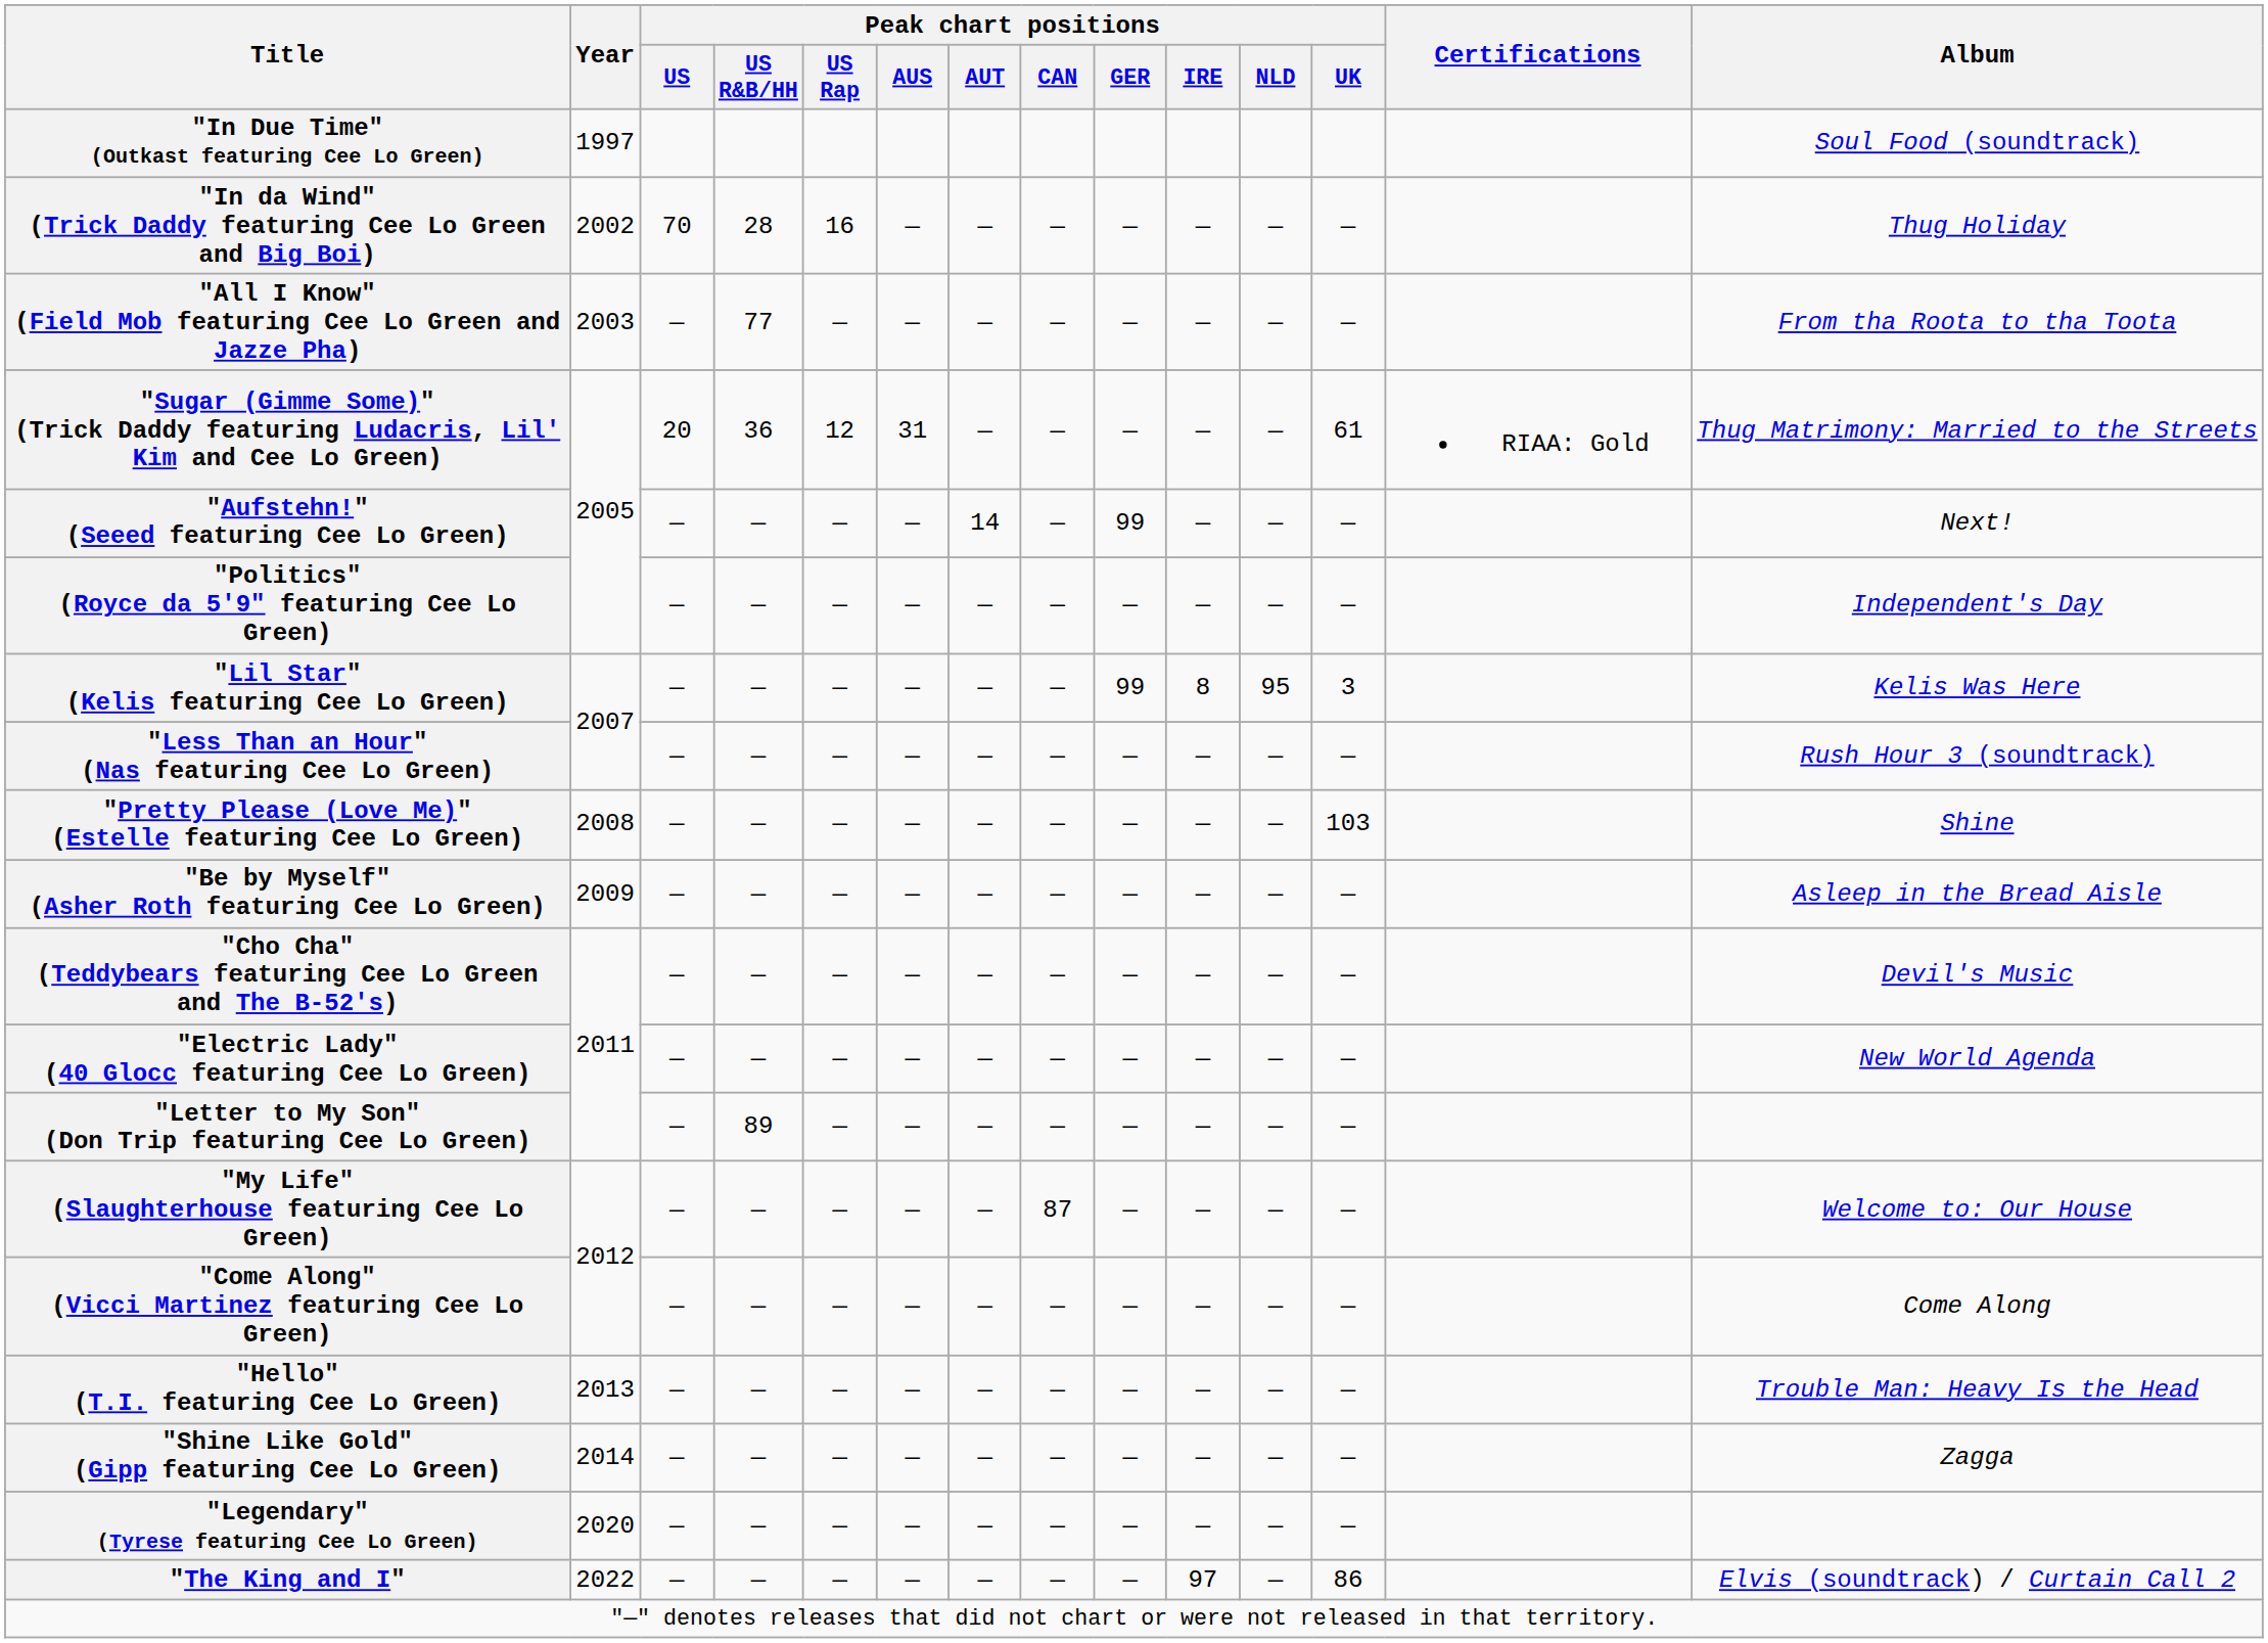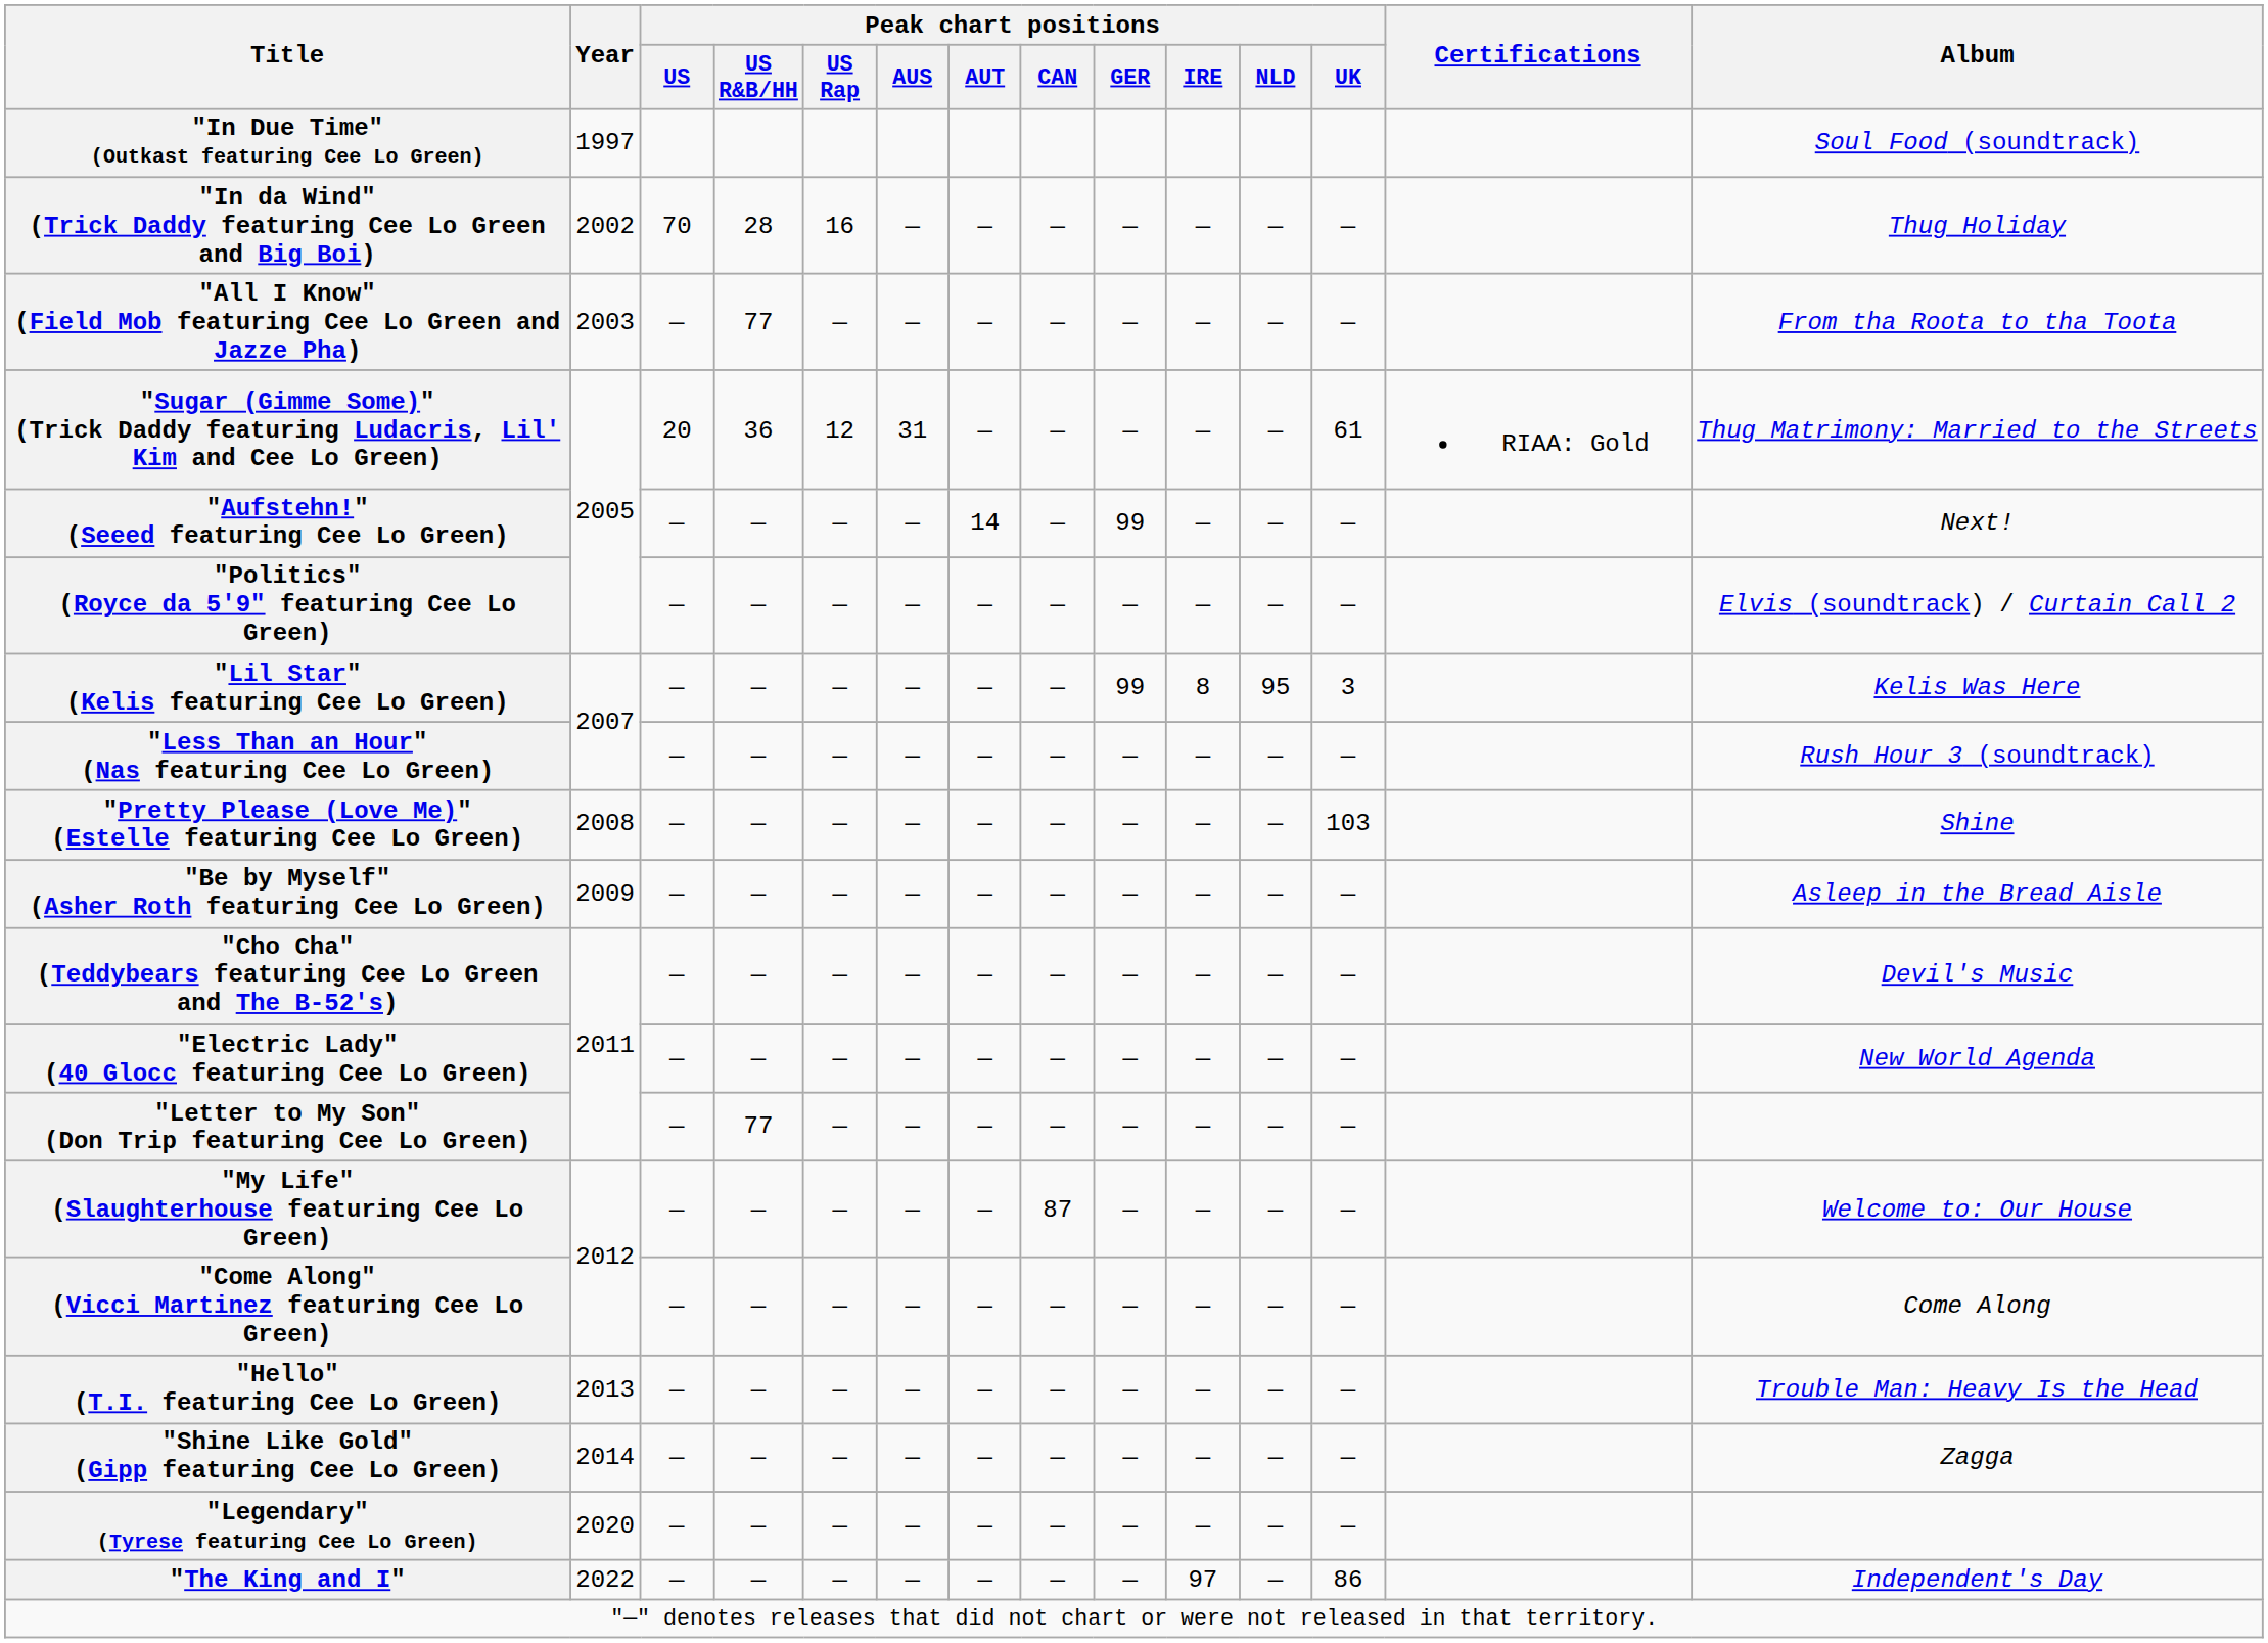 <table class="wikitable plainrowheaders" style="text-align:center;" border="1">
 <tr>
 <th scope="col" rowspan="2" style="width:22.5em;">Title</th>
 <th scope="col" rowspan="2">Year</th>
 <th scope="col" colspan="10">Peak chart positions</th>
 <th scope="col" rowspan="2" style="width:12em;"><a href='#'>Certifications</a></th>
 <th scope="col" rowspan="2">Album</th>
 </tr>
 <tr>
 <th scope="col" style="width:2.8em;font-size:90%;"><a href='#'>US</a><br></th>
 <th scope="col" style="width:2.8em;font-size:90%;"><a href='#'>US<br>R&B/HH</a><br></th>
 <th scope="col" style="width:2.8em;font-size:90%;"><a href='#'>US<br>Rap</a><br></th>
 <th scope="col" style="width:2.8em;font-size:90%;"><a href='#'>AUS</a><br></th>
 <th scope="col" style="width:2.8em;font-size:90%;"><a href='#'>AUT</a><br></th>
 <th scope="col" style="width:2.8em;font-size:90%;"><a href='#'>CAN</a><br></th>
 <th scope="col" style="width:2.8em;font-size:90%;"><a href='#'>GER</a><br></th>
 <th scope="col" style="width:2.8em;font-size:90%;"><a href='#'>IRE</a><br></th>
 <th scope="col" style="width:2.8em;font-size:90%;"><a href='#'>NLD</a><br></th>
 <th scope="col" style="width:2.8em;font-size:90%;"><a href='#'>UK</a><br></th>
 </tr>
 <tr>
 <th>"In Due Time"<br><small>(Outkast featuring Cee Lo Green)</small></th>
 <td>1997</td>
 <td></td>
 <td></td>
 <td></td>
 <td></td>
 <td></td>
 <td></td>
 <td></td>
 <td></td>
 <td></td>
 <td></td>
 <td></td>
 <td><a href='#'><em>Soul Food</em> (soundtrack)</a></td>
 </tr>
 <tr>
 <th scope="row">"In da Wind"<br><span>(<a href='#'>Trick Daddy</a> featuring Cee Lo Green and <a href='#'>Big Boi</a>)</span></th>
 <td>2002</td>
 <td>70</td>
 <td>28</td>
 <td>16</td>
 <td>—</td>
 <td>—</td>
 <td>—</td>
 <td>—</td>
 <td>—</td>
 <td>—</td>
 <td>—</td>
 <td></td>
 <td><em><a href='#'>Thug Holiday</a></em></td>
 </tr>
 <tr>
 <th scope="row">"All I Know"<br><span>(<a href='#'>Field Mob</a> featuring Cee Lo Green and <a href='#'>Jazze Pha</a>)</span></th>
 <td>2003</td>
 <td>—</td>
 <td>77</td>
 <td>—</td>
 <td>—</td>
 <td>—</td>
 <td>—</td>
 <td>—</td>
 <td>—</td>
 <td>—</td>
 <td>—</td>
 <td></td>
 <td><em><a href='#'>From tha Roota to tha Toota</a></em></td>
 </tr>
 <tr>
 <th scope="row">"<a href='#'>Sugar (Gimme Some)</a>"<br><span>(Trick Daddy featuring <a href='#'>Ludacris</a>, <a href='#'>Lil' Kim</a> and Cee Lo Green)</span></th>
 <td rowspan="3">2005</td>
 <td>20</td>
 <td>36</td>
 <td>12</td>
 <td>31</td>
 <td>—</td>
 <td>—</td>
 <td>—</td>
 <td>—</td>
 <td>—</td>
 <td>61</td>
 <td><br><ul><li>RIAA: Gold</li></ul></td>
 <td><em><a href='#'>Thug Matrimony: Married to the Streets</a></em></td>
 </tr>
 <tr>
 <th scope="row">"<a href='#'>Aufstehn!</a>"<br><span>(<a href='#'>Seeed</a> featuring Cee Lo Green)</span></th>
 <td>—</td>
 <td>—</td>
 <td>—</td>
 <td>—</td>
 <td>14</td>
 <td>—</td>
 <td>99</td>
 <td>—</td>
 <td>—</td>
 <td>—</td>
 <td></td>
 <td><em>Next!</em></td>
 </tr>
 <tr>
 <th scope="row">"Politics"<br><span>(<a href='#'>Royce da 5'9"</a> featuring Cee Lo Green)</span></th>
 <td>—</td>
 <td>—</td>
 <td>—</td>
 <td>—</td>
 <td>—</td>
 <td>—</td>
 <td>—</td>
 <td>—</td>
 <td>—</td>
 <td>—</td>
 <td></td>
-<td><em><a href='#'>Independent's Day</a></em></td>
+<td><a href='#'><em>Elvis</em> (soundtrack</a>) / <em><a href='#'>Curtain Call 2</a></em></td>
 </tr>
 <tr>
 <th scope="row">"<a href='#'>Lil Star</a>"<br><span>(<a href='#'>Kelis</a> featuring Cee Lo Green)</span></th>
 <td rowspan="2">2007</td>
 <td>—</td>
 <td>—</td>
 <td>—</td>
 <td>—</td>
 <td>—</td>
 <td>—</td>
 <td>99</td>
 <td>8</td>
 <td>95</td>
 <td>3</td>
 <td></td>
 <td><em><a href='#'>Kelis Was Here</a></em></td>
 </tr>
 <tr>
 <th scope="row">"<a href='#'>Less Than an Hour</a>"<br><span>(<a href='#'>Nas</a> featuring Cee Lo Green)</span></th>
 <td>—</td>
 <td>—</td>
 <td>—</td>
 <td>—</td>
 <td>—</td>
 <td>—</td>
 <td>—</td>
 <td>—</td>
 <td>—</td>
 <td>—</td>
 <td></td>
 <td><a href='#'><em>Rush Hour 3</em> (soundtrack)</a></td>
 </tr>
 <tr>
 <th scope="row">"<a href='#'>Pretty Please (Love Me)</a>"<br><span>(<a href='#'>Estelle</a> featuring Cee Lo Green)</span></th>
 <td>2008</td>
 <td>—</td>
 <td>—</td>
 <td>—</td>
 <td>—</td>
 <td>—</td>
 <td>—</td>
 <td>—</td>
 <td>—</td>
 <td>—</td>
 <td>103</td>
 <td></td>
 <td><em><a href='#'>Shine</a></em></td>
 </tr>
 <tr>
 <th scope="row">"Be by Myself"<br><span>(<a href='#'>Asher Roth</a> featuring Cee Lo Green)</span></th>
 <td>2009</td>
 <td>—</td>
 <td>—</td>
 <td>—</td>
 <td>—</td>
 <td>—</td>
 <td>—</td>
 <td>—</td>
 <td>—</td>
 <td>—</td>
 <td>—</td>
 <td></td>
 <td><em><a href='#'>Asleep in the Bread Aisle</a></em></td>
 </tr>
 <tr>
 <th scope="row">"Cho Cha"<br><span>(<a href='#'>Teddybears</a> featuring Cee Lo Green and <a href='#'>The B-52's</a>)</span></th>
 <td rowspan="3">2011</td>
 <td>—</td>
 <td>—</td>
 <td>—</td>
 <td>—</td>
 <td>—</td>
 <td>—</td>
 <td>—</td>
 <td>—</td>
 <td>—</td>
 <td>—</td>
 <td></td>
 <td><em><a href='#'>Devil's Music</a></em></td>
 </tr>
 <tr>
 <th scope="row">"Electric Lady"<br><span>(<a href='#'>40 Glocc</a> featuring Cee Lo Green)</span></th>
 <td>—</td>
 <td>—</td>
 <td>—</td>
 <td>—</td>
 <td>—</td>
 <td>—</td>
 <td>—</td>
 <td>—</td>
 <td>—</td>
 <td>—</td>
 <td></td>
 <td><em><a href='#'>New World Agenda</a></em></td>
 </tr>
 <tr>
 <th scope="row">"Letter to My Son"<br><span>(Don Trip featuring Cee Lo Green)</span></th>
 <td>—</td>
-<td>89</td>
+<td>77</td>
 <td>—</td>
 <td>—</td>
 <td>—</td>
 <td>—</td>
 <td>—</td>
 <td>—</td>
 <td>—</td>
 <td>—</td>
 <td></td>
 <td></td>
 </tr>
 <tr>
 <th scope="row">"My Life"<br><span>(<a href='#'>Slaughterhouse</a> featuring Cee Lo Green)</span></th>
 <td rowspan="2">2012</td>
 <td>—</td>
 <td>—</td>
 <td>—</td>
 <td>—</td>
 <td>—</td>
 <td>87</td>
 <td>—</td>
 <td>—</td>
 <td>—</td>
 <td>—</td>
 <td></td>
 <td><em><a href='#'>Welcome to: Our House</a></em></td>
 </tr>
 <tr>
 <th scope="row">"Come Along"<br><span>(<a href='#'>Vicci Martinez</a> featuring Cee Lo Green)</span></th>
 <td>—</td>
 <td>—</td>
 <td>—</td>
 <td>—</td>
 <td>—</td>
 <td>—</td>
 <td>—</td>
 <td>—</td>
 <td>—</td>
 <td>—</td>
 <td></td>
 <td><em>Come Along</em></td>
 </tr>
 <tr>
 <th scope="row">"Hello"<br><span>(<a href='#'>T.I.</a> featuring Cee Lo Green)</span></th>
 <td>2013</td>
 <td>—</td>
 <td>—</td>
 <td>—</td>
 <td>—</td>
 <td>—</td>
 <td>—</td>
 <td>—</td>
 <td>—</td>
 <td>—</td>
 <td>—</td>
 <td></td>
 <td><em><a href='#'>Trouble Man: Heavy Is the Head</a></em></td>
 </tr>
 <tr>
 <th scope="row">"Shine Like Gold"<br><span>(<a href='#'>Gipp</a> featuring Cee Lo Green)</span></th>
 <td>2014</td>
 <td>—</td>
 <td>—</td>
 <td>—</td>
 <td>—</td>
 <td>—</td>
 <td>—</td>
 <td>—</td>
 <td>—</td>
 <td>—</td>
 <td>—</td>
 <td></td>
 <td><em>Zagga</em></td>
 </tr>
 <tr>
 <th scope="row">"Legendary"<br><small>(<a href='#'>Tyrese</a> featuring Cee Lo Green)</small></th>
 <td>2020</td>
 <td>—</td>
 <td>—</td>
 <td>—</td>
 <td>—</td>
 <td>—</td>
 <td>—</td>
 <td>—</td>
 <td>—</td>
 <td>—</td>
 <td>—</td>
 <td></td>
 <td></td>
 </tr>
 <tr>
 <th scope="row">"<a href='#'>The King and I</a>"<br></th>
 <td>2022</td>
 <td>—</td>
 <td>—</td>
 <td>—</td>
 <td>—</td>
 <td>—</td>
 <td>—</td>
 <td>—</td>
 <td>97</td>
 <td>—</td>
 <td>86</td>
 <td></td>
-<td><a href='#'><em>Elvis</em> (soundtrack</a>) / <em><a href='#'>Curtain Call 2</a></em></td>
+<td><em><a href='#'>Independent's Day</a></em></td>
 </tr>
 <tr>
 <td colspan="14" style="font-size:90%">"—" denotes releases that did not chart or were not released in that territory.</td>
 </tr>
 </table>
